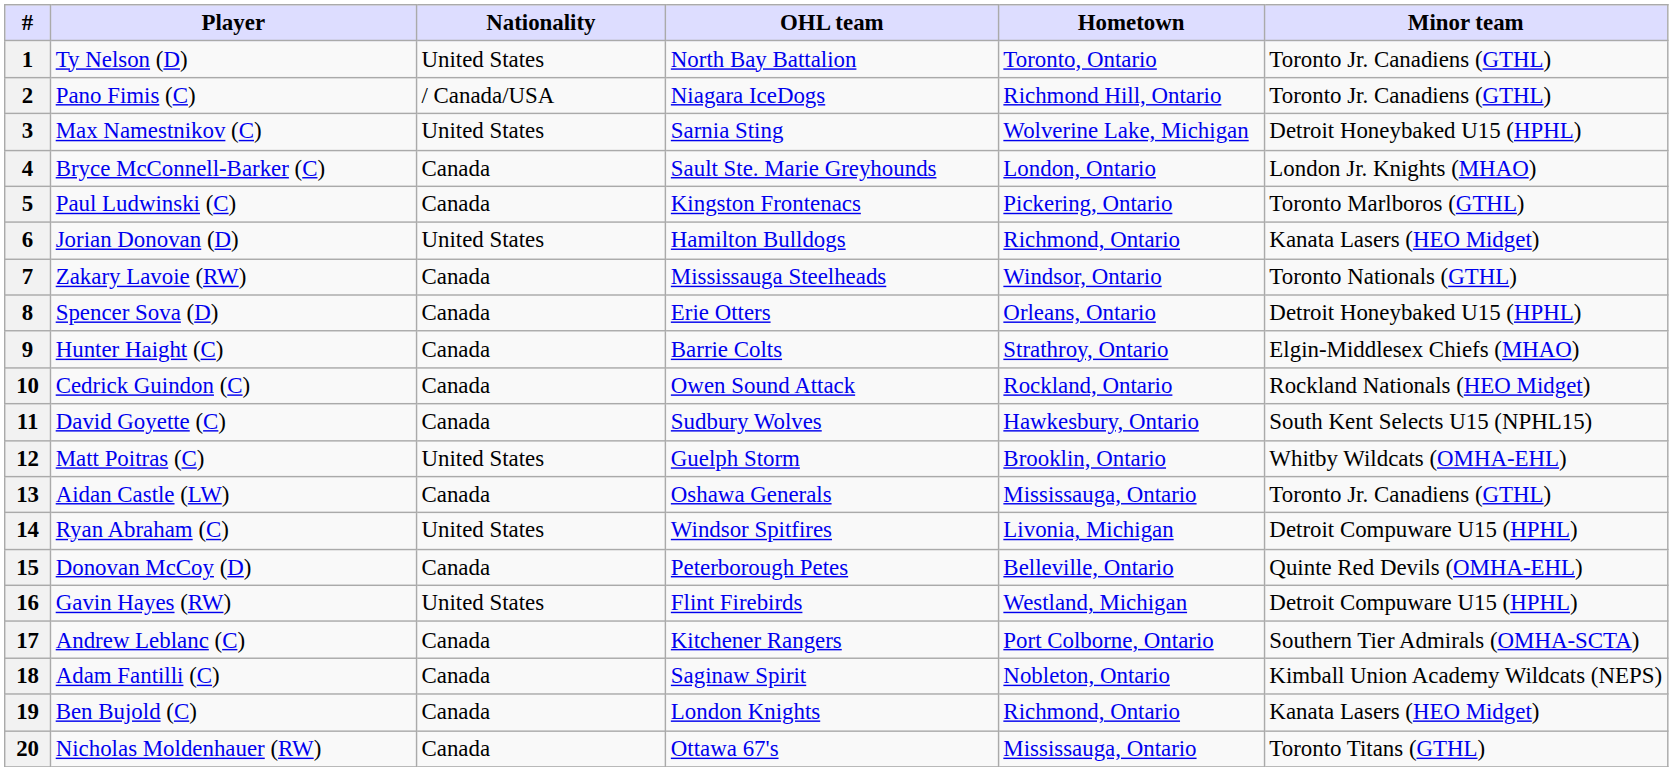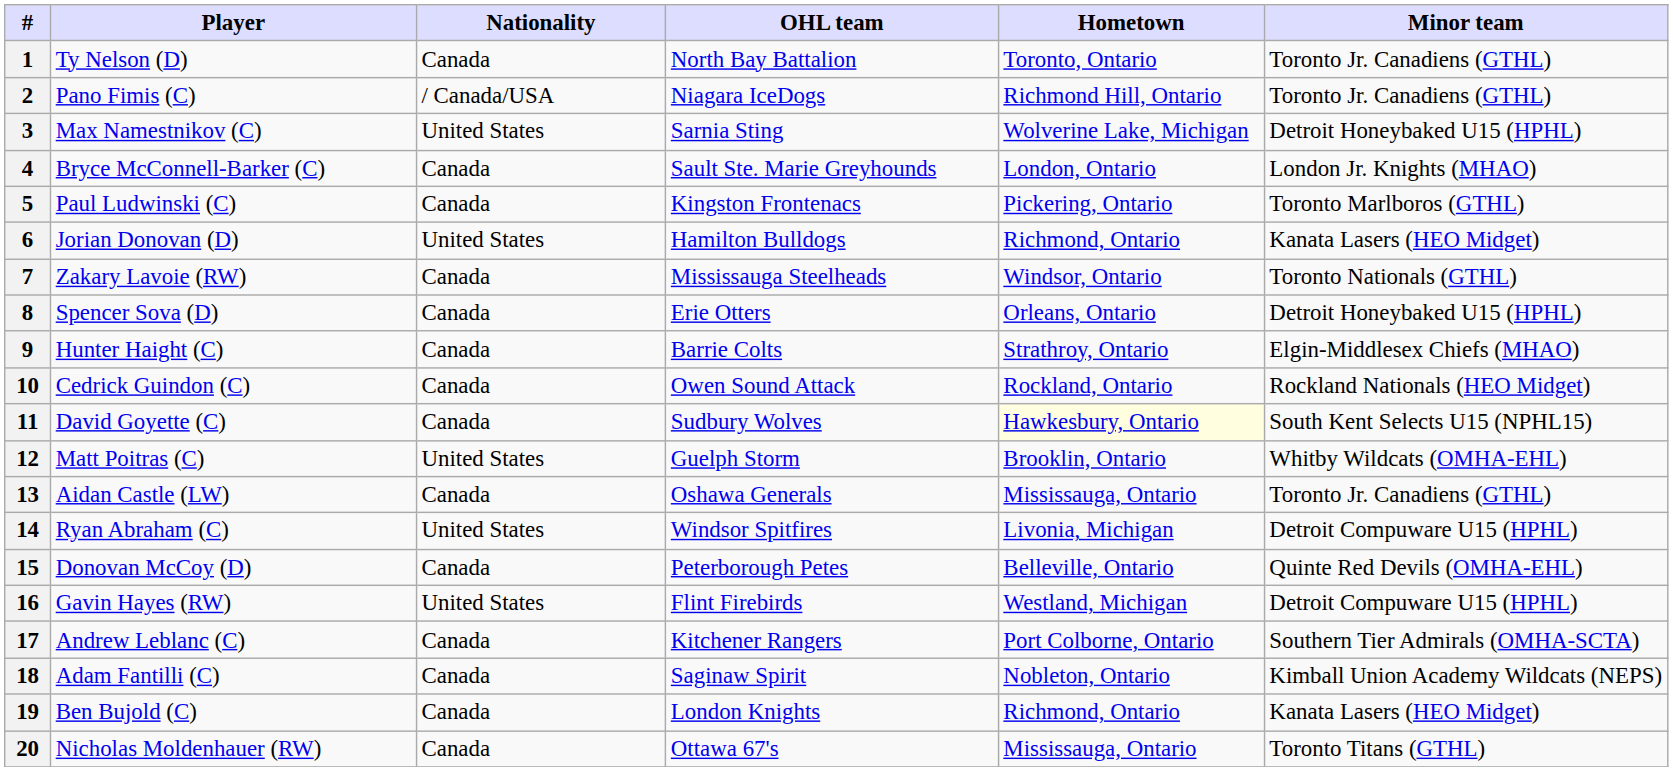 <table class="wikitable">
 <tr>
 <th style="background:#ddf; width:2.75%;">#</th>
 <th style="background:#ddf; width:22.0%;">Player</th>
 <th style="background:#ddf; width:15.0%;">Nationality</th>
 <th style="background:#ddf; width:20.0%;">OHL team</th>
 <th style="background:#ddf; width:16.0%;">Hometown</th>
 <th style="background:#ddf; width:100.0%;">Minor team</th>
 </tr>
 <tr>
 <th>1</th>
 <td><a href='#'>Ty Nelson</a> (<a href='#'>D</a>)</td>
-<td> United States</td>
+<td> Canada</td>
 <td><a href='#'>North Bay Battalion</a></td>
 <td><a href='#'>Toronto, Ontario</a></td>
 <td>Toronto Jr. Canadiens (<a href='#'>GTHL</a>)</td>
 </tr>
 <tr>
 <th>2</th>
 <td><a href='#'>Pano Fimis</a> (<a href='#'>C</a>)</td>
 <td>/ Canada/USA</td>
 <td><a href='#'>Niagara IceDogs</a></td>
 <td><a href='#'>Richmond Hill, Ontario</a></td>
 <td>Toronto Jr. Canadiens (<a href='#'>GTHL</a>)</td>
 </tr>
 <tr>
 <th>3</th>
 <td><a href='#'>Max Namestnikov</a> (<a href='#'>C</a>)</td>
 <td> United States</td>
 <td><a href='#'>Sarnia Sting</a></td>
 <td><a href='#'>Wolverine Lake, Michigan</a></td>
 <td>Detroit Honeybaked U15 (<a href='#'>HPHL</a>)</td>
 </tr>
 <tr>
 <th>4</th>
 <td><a href='#'>Bryce McConnell-Barker</a> (<a href='#'>C</a>)</td>
 <td> Canada</td>
 <td><a href='#'>Sault Ste. Marie Greyhounds</a></td>
 <td><a href='#'>London, Ontario</a></td>
 <td>London Jr. Knights (<a href='#'>MHAO</a>)</td>
 </tr>
 <tr>
 <th>5</th>
 <td><a href='#'>Paul Ludwinski</a> (<a href='#'>C</a>)</td>
 <td> Canada</td>
 <td><a href='#'>Kingston Frontenacs</a></td>
 <td><a href='#'>Pickering, Ontario</a></td>
 <td>Toronto Marlboros (<a href='#'>GTHL</a>)</td>
 </tr>
 <tr>
 <th>6</th>
 <td><a href='#'>Jorian Donovan</a> (<a href='#'>D</a>)</td>
 <td> United States</td>
 <td><a href='#'>Hamilton Bulldogs</a></td>
 <td><a href='#'>Richmond, Ontario</a></td>
 <td>Kanata Lasers (<a href='#'>HEO Midget</a>)</td>
 </tr>
 <tr>
 <th>7</th>
 <td><a href='#'>Zakary Lavoie</a> (<a href='#'>RW</a>)</td>
 <td> Canada</td>
 <td><a href='#'>Mississauga Steelheads</a></td>
 <td><a href='#'>Windsor, Ontario</a></td>
 <td>Toronto Nationals (<a href='#'>GTHL</a>)</td>
 </tr>
 <tr>
 <th>8</th>
 <td><a href='#'>Spencer Sova</a> (<a href='#'>D</a>)</td>
 <td> Canada</td>
 <td><a href='#'>Erie Otters</a></td>
 <td><a href='#'>Orleans, Ontario</a></td>
 <td>Detroit Honeybaked U15 (<a href='#'>HPHL</a>)</td>
 </tr>
 <tr>
 <th>9</th>
 <td><a href='#'>Hunter Haight</a> (<a href='#'>C</a>)</td>
 <td> Canada</td>
 <td><a href='#'>Barrie Colts</a></td>
 <td><a href='#'>Strathroy, Ontario</a></td>
 <td>Elgin-Middlesex Chiefs (<a href='#'>MHAO</a>)</td>
 </tr>
 <tr>
 <th>10</th>
 <td><a href='#'>Cedrick Guindon</a> (<a href='#'>C</a>)</td>
 <td> Canada</td>
 <td><a href='#'>Owen Sound Attack</a></td>
 <td><a href='#'>Rockland, Ontario</a></td>
 <td>Rockland Nationals (<a href='#'>HEO Midget</a>)</td>
 </tr>
 <tr>
 <th>11</th>
 <td><a href='#'>David Goyette</a> (<a href='#'>C</a>)</td>
 <td> Canada</td>
 <td><a href='#'>Sudbury Wolves</a></td>
-<td><a href='#'>Hawkesbury, Ontario</a></td>
+<td style="background: lightyellow;"><a href='#'>Hawkesbury, Ontario</a></td>
 <td>South Kent Selects U15 (NPHL15)</td>
 </tr>
 <tr>
 <th>12</th>
 <td><a href='#'>Matt Poitras</a> (<a href='#'>C</a>)</td>
 <td> United States</td>
 <td><a href='#'>Guelph Storm</a></td>
 <td><a href='#'>Brooklin, Ontario</a></td>
 <td>Whitby Wildcats (<a href='#'>OMHA-EHL</a>)</td>
 </tr>
 <tr>
 <th>13</th>
 <td><a href='#'>Aidan Castle</a> (<a href='#'>LW</a>)</td>
 <td> Canada</td>
 <td><a href='#'>Oshawa Generals</a></td>
 <td><a href='#'>Mississauga, Ontario</a></td>
 <td>Toronto Jr. Canadiens (<a href='#'>GTHL</a>)</td>
 </tr>
 <tr>
 <th>14</th>
 <td><a href='#'>Ryan Abraham</a> (<a href='#'>C</a>)</td>
 <td> United States</td>
 <td><a href='#'>Windsor Spitfires</a></td>
 <td><a href='#'>Livonia, Michigan</a></td>
 <td>Detroit Compuware U15 (<a href='#'>HPHL</a>)</td>
 </tr>
 <tr>
 <th>15</th>
 <td><a href='#'>Donovan McCoy</a> (<a href='#'>D</a>)</td>
 <td> Canada</td>
 <td><a href='#'>Peterborough Petes</a></td>
 <td><a href='#'>Belleville, Ontario</a></td>
 <td>Quinte Red Devils (<a href='#'>OMHA-EHL</a>)</td>
 </tr>
 <tr>
 <th>16</th>
 <td><a href='#'>Gavin Hayes</a> (<a href='#'>RW</a>)</td>
 <td> United States</td>
 <td><a href='#'>Flint Firebirds</a></td>
 <td><a href='#'>Westland, Michigan</a></td>
 <td>Detroit Compuware U15 (<a href='#'>HPHL</a>)</td>
 </tr>
 <tr>
 <th>17</th>
 <td><a href='#'>Andrew Leblanc</a> (<a href='#'>C</a>)</td>
 <td> Canada</td>
 <td><a href='#'>Kitchener Rangers</a></td>
 <td><a href='#'>Port Colborne, Ontario</a></td>
 <td>Southern Tier Admirals (<a href='#'>OMHA-SCTA</a>)</td>
 </tr>
 <tr>
 <th>18</th>
 <td><a href='#'>Adam Fantilli</a> (<a href='#'>C</a>)</td>
 <td> Canada</td>
 <td><a href='#'>Saginaw Spirit</a></td>
 <td><a href='#'>Nobleton, Ontario</a></td>
 <td>Kimball Union Academy Wildcats (NEPS)</td>
 </tr>
 <tr>
 <th>19</th>
 <td><a href='#'>Ben Bujold</a> (<a href='#'>C</a>)</td>
 <td> Canada</td>
 <td><a href='#'>London Knights</a></td>
 <td><a href='#'>Richmond, Ontario</a></td>
 <td>Kanata Lasers (<a href='#'>HEO Midget</a>)</td>
 </tr>
 <tr>
 <th>20</th>
 <td><a href='#'>Nicholas Moldenhauer</a> (<a href='#'>RW</a>)</td>
 <td> Canada</td>
 <td><a href='#'>Ottawa 67's</a></td>
 <td><a href='#'>Mississauga, Ontario</a></td>
 <td>Toronto Titans (<a href='#'>GTHL</a>)</td>
 </tr>
 </table>
